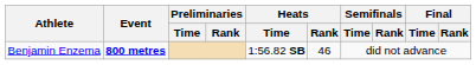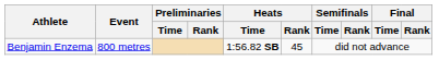 <table class=wikitable style="font-size:90%;">
 <tr>
 <th rowspan="2">Athlete</th>
 <th rowspan="2">Event</th>
 <th colspan="2">Preliminaries</th>
 <th colspan="2">Heats</th>
 <th colspan="2">Semifinals</th>
 <th colspan="2">Final</th>
 </tr>
 <tr>
 <th>Time</th>
 <th>Rank</th>
 <th>Time</th>
 <th>Rank</th>
 <th>Time</th>
 <th>Rank</th>
 <th>Time</th>
 <th>Rank</th>
 </tr>
 <tr style="border-top: single;">
 <td><a href='#'>Benjamin Enzema</a></td>
-<td><strong><a href='#'>800 metres</a></strong></td>
+<td><a href='#'>800 metres</a></td>
 <td colspan= 2 bgcolor="wheat"></td>
 <td align=center>1:56.82 <strong>SB</strong></td>
-<td align=center>46</td>
+<td align=center>45</td>
 <td align=center colspan=4>did not advance</td>
 </tr>
 </table>
